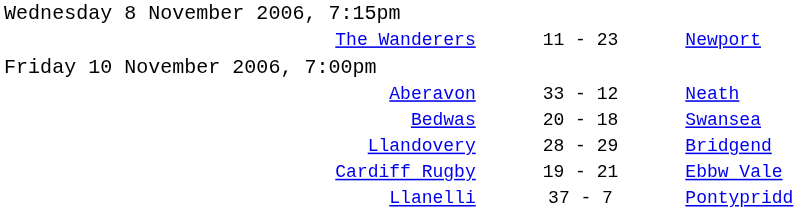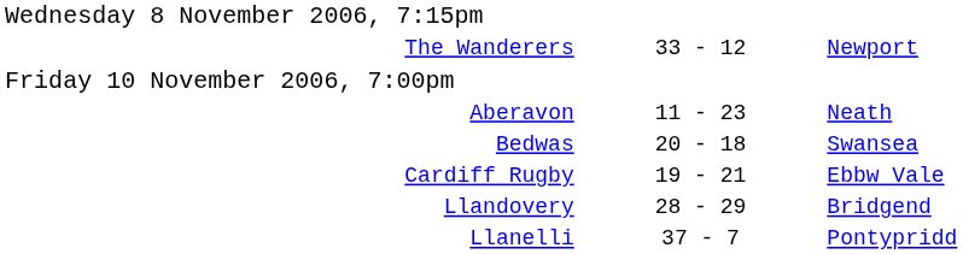 <table style="width:70%;" cellspacing="1">
 <tr>
 <th width=35%></th>
 <th width=15%></th>
 <th></th>
 </tr>
 <tr>
 <td>Wednesday 8 November 2006, 7:15pm</td>
 </tr>
 <tr style=font-size:90%>
 <td align=right><a href='#'>The Wanderers</a></td>
-<td align=center>11 - 23</td>
+<td align=center>33 - 12</td>
 <td><a href='#'>Newport</a></td>
 </tr>
 <tr>
 <td>Friday 10 November 2006, 7:00pm</td>
 </tr>
 <tr style=font-size:90%>
 <td align=right><a href='#'>Aberavon</a></td>
-<td align=center>33 - 12</td>
+<td align=center>11 - 23</td>
 <td><a href='#'>Neath</a></td>
 </tr>
 <tr style=font-size:90%>
 <td align=right><a href='#'>Bedwas</a></td>
 <td align=center>20 - 18</td>
 <td><a href='#'>Swansea</a></td>
 </tr>
 <tr style=font-size:90%>
+<td align=right><a href='#'>Cardiff Rugby</a></td>
+<td align=center>19 - 21</td>
+<td><a href='#'>Ebbw Vale</a></td>
+</tr>
+<tr style=font-size:90%>
 <td align=right><a href='#'>Llandovery</a></td>
 <td align=center>28 - 29</td>
 <td><a href='#'>Bridgend</a></td>
-</tr>
-<tr style=font-size:90%>
-<td align=right><a href='#'>Cardiff Rugby</a></td>
-<td align=center>19 - 21</td>
-<td><a href='#'>Ebbw Vale</a></td>
 </tr>
 <tr style=font-size:90%>
 <td align=right><a href='#'>Llanelli</a></td>
 <td align=center>37 - 7</td>
 <td><a href='#'>Pontypridd</a></td>
 </tr>
 </table>
